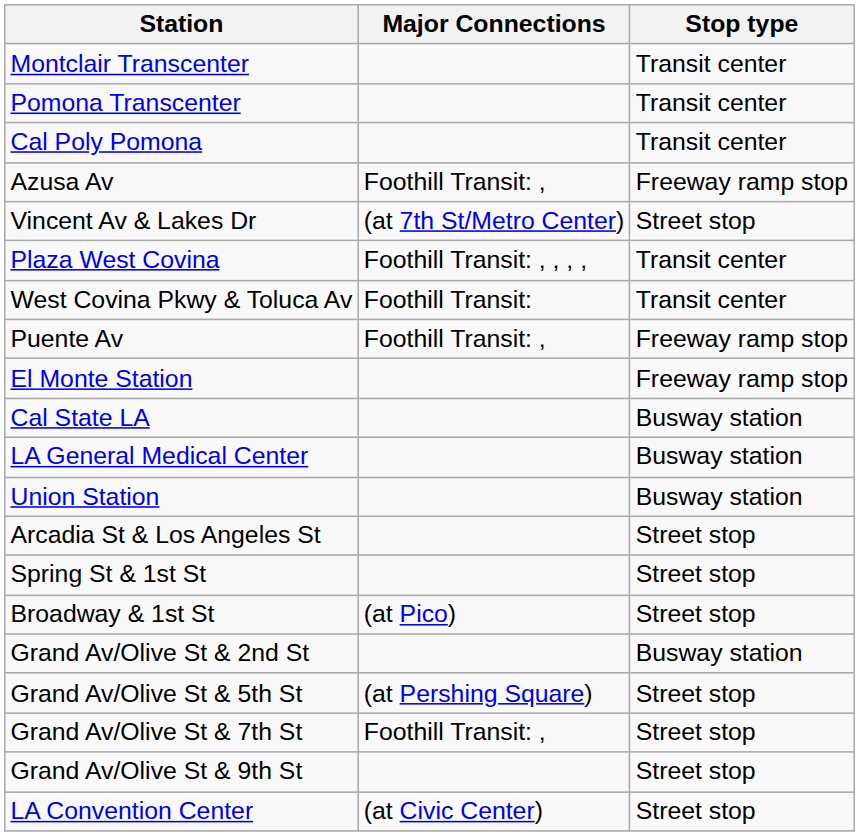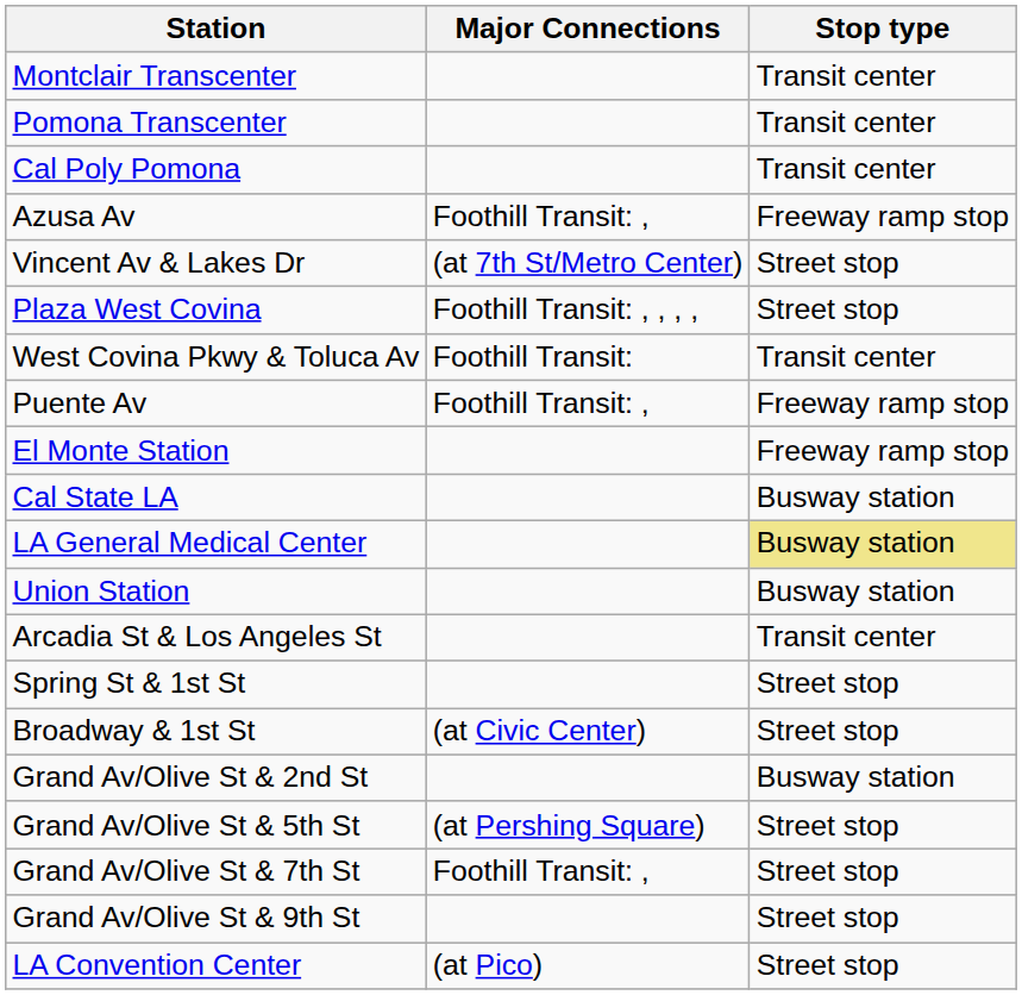 <table class="wikitable">
 <tr>
 <th>Station</th>
 <th>Major Connections</th>
 <th>Stop type</th>
 </tr>
 <tr>
 <td><a href='#'>Montclair Transcenter</a></td>
 <td></td>
 <td>Transit center</td>
 </tr>
 <tr>
 <td><a href='#'>Pomona Transcenter</a></td>
 <td></td>
 <td>Transit center</td>
 </tr>
 <tr>
 <td><a href='#'>Cal Poly Pomona</a><br></td>
 <td></td>
 <td>Transit center</td>
 </tr>
 <tr>
 <td>Azusa Av</td>
 <td>Foothill Transit: , </td>
 <td>Freeway ramp stop</td>
 </tr>
 <tr>
 <td>Vincent Av & Lakes Dr</td>
 <td> (at <a href='#'>7th St/Metro Center</a>)</td>
 <td>Street stop</td>
 </tr>
 <tr>
 <td><a href='#'>Plaza West Covina</a><br></td>
 <td>Foothill Transit: , , , , </td>
-<td>Transit center</td>
+<td>Street stop</td>
 </tr>
 <tr>
 <td>West Covina Pkwy & Toluca Av</td>
 <td>Foothill Transit: </td>
 <td>Transit center</td>
 </tr>
 <tr>
 <td>Puente Av</td>
 <td>Foothill Transit: , </td>
 <td>Freeway ramp stop</td>
 </tr>
 <tr>
 <td><a href='#'>El Monte Station</a></td>
 <td></td>
 <td>Freeway ramp stop</td>
 </tr>
 <tr>
 <td><a href='#'>Cal State LA</a></td>
 <td></td>
 <td>Busway station</td>
 </tr>
 <tr>
 <td><a href='#'>LA General Medical Center</a></td>
 <td></td>
-<td>Busway station</td>
+<td style="background: khaki;">Busway station</td>
 </tr>
 <tr>
 <td><a href='#'>Union Station</a><br></td>
 <td></td>
 <td>Busway station</td>
 </tr>
 <tr>
 <td>Arcadia St & Los Angeles St</td>
 <td></td>
-<td>Street stop</td>
+<td>Transit center</td>
 </tr>
 <tr>
 <td>Spring St & 1st St</td>
 <td></td>
 <td>Street stop</td>
 </tr>
 <tr>
 <td>Broadway & 1st St</td>
-<td> (at <a href='#'>Pico</a>)</td>
+<td> (at <a href='#'>Civic Center</a>)</td>
 <td>Street stop</td>
 </tr>
 <tr>
 <td>Grand Av/Olive St & 2nd St</td>
 <td></td>
 <td>Busway station</td>
 </tr>
 <tr>
 <td>Grand Av/Olive St & 5th St</td>
 <td> (at <a href='#'>Pershing Square</a>)</td>
 <td>Street stop</td>
 </tr>
 <tr>
 <td>Grand Av/Olive St & 7th St</td>
 <td>Foothill Transit: , </td>
 <td>Street stop</td>
 </tr>
 <tr>
 <td>Grand Av/Olive St & 9th St</td>
 <td></td>
 <td>Street stop</td>
 </tr>
 <tr>
 <td><a href='#'>LA Convention Center</a><br></td>
-<td> (at <a href='#'>Civic Center</a>)</td>
+<td> (at <a href='#'>Pico</a>)</td>
 <td>Street stop</td>
 </tr>
 </table>
